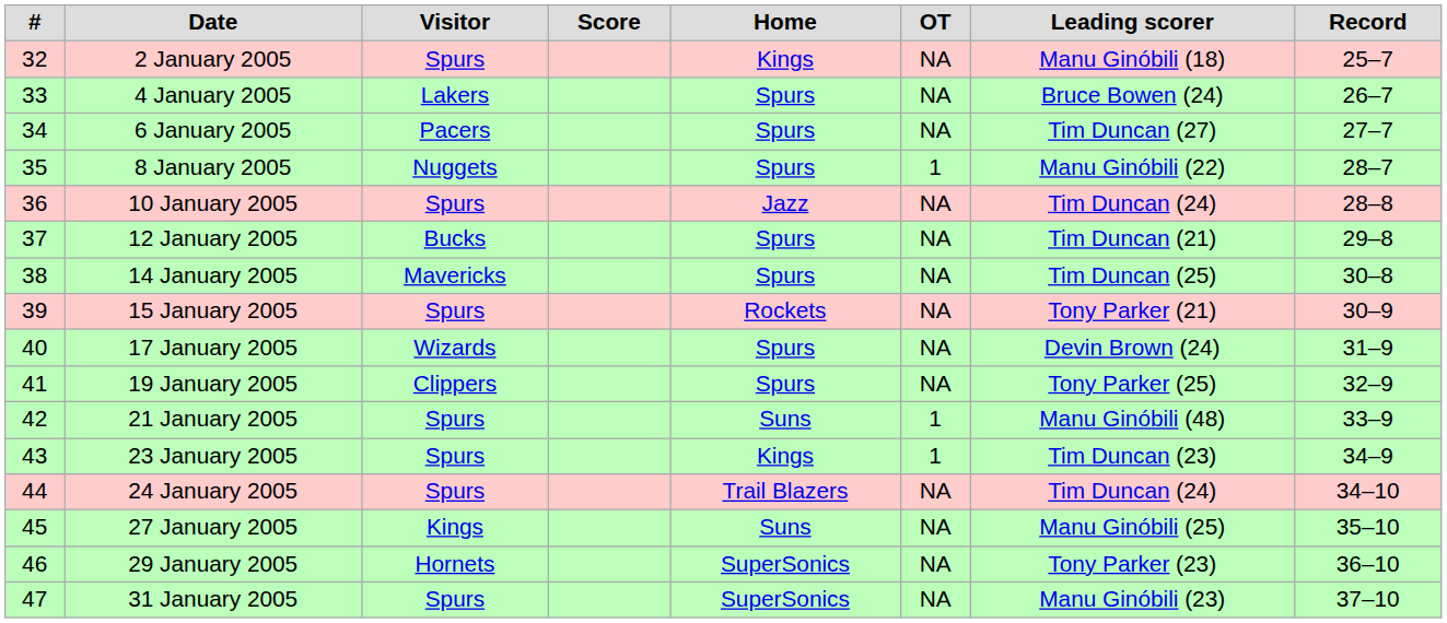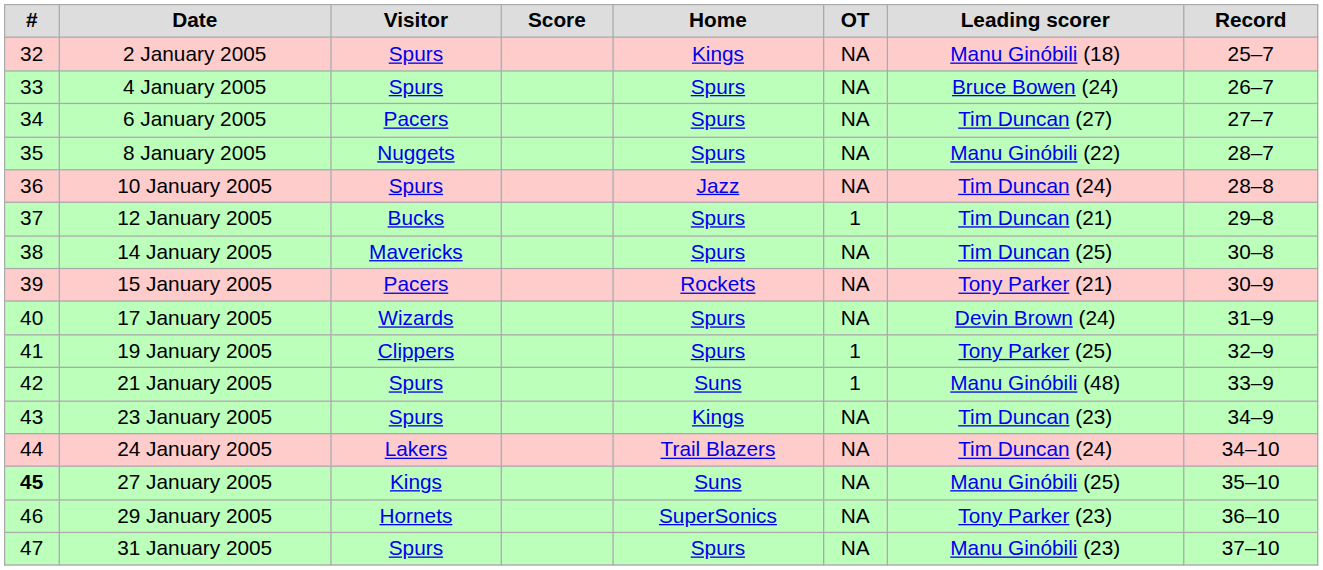 <table class="wikitable" width="80%">
 <tr align="center"  bgcolor="#dddddd">
 <td><strong>#</strong></td>
 <td><strong>Date</strong></td>
 <td><strong>Visitor</strong></td>
 <td><strong>Score</strong></td>
 <td><strong>Home</strong></td>
 <td><strong>OT</strong></td>
 <td><strong>Leading scorer</strong></td>
 <td><strong>Record</strong></td>
 </tr>
 <tr align="center" bgcolor="#ffcccc">
 <td>32</td>
 <td>2 January 2005</td>
 <td><a href='#'>Spurs</a></td>
 <td></td>
 <td><a href='#'>Kings</a></td>
 <td>NA</td>
 <td><a href='#'>Manu Ginóbili</a> (18)</td>
 <td>25–7</td>
 </tr>
 <tr align="center" bgcolor="#bbffbb">
 <td>33</td>
 <td>4 January 2005</td>
-<td><a href='#'>Lakers</a></td>
+<td><a href='#'>Spurs</a></td>
 <td></td>
 <td><a href='#'>Spurs</a></td>
 <td>NA</td>
 <td><a href='#'>Bruce Bowen</a> (24)</td>
 <td>26–7</td>
 </tr>
 <tr align="center" bgcolor="#bbffbb">
 <td>34</td>
 <td>6 January 2005</td>
 <td><a href='#'>Pacers</a></td>
 <td></td>
 <td><a href='#'>Spurs</a></td>
 <td>NA</td>
 <td><a href='#'>Tim Duncan</a> (27)</td>
 <td>27–7</td>
 </tr>
 <tr align="center" bgcolor="#bbffbb">
 <td>35</td>
 <td>8 January 2005</td>
 <td><a href='#'>Nuggets</a></td>
 <td></td>
 <td><a href='#'>Spurs</a></td>
-<td>1</td>
+<td>NA</td>
 <td><a href='#'>Manu Ginóbili</a> (22)</td>
 <td>28–7</td>
 </tr>
 <tr align="center" bgcolor="#ffcccc">
 <td>36</td>
 <td>10 January 2005</td>
 <td><a href='#'>Spurs</a></td>
 <td></td>
 <td><a href='#'>Jazz</a></td>
 <td>NA</td>
 <td><a href='#'>Tim Duncan</a> (24)</td>
 <td>28–8</td>
 </tr>
 <tr align="center" bgcolor="#bbffbb">
 <td>37</td>
 <td>12 January 2005</td>
 <td><a href='#'>Bucks</a></td>
 <td></td>
 <td><a href='#'>Spurs</a></td>
-<td>NA</td>
+<td>1</td>
 <td><a href='#'>Tim Duncan</a> (21)</td>
 <td>29–8</td>
 </tr>
 <tr align="center" bgcolor="#bbffbb">
 <td>38</td>
 <td>14 January 2005</td>
 <td><a href='#'>Mavericks</a></td>
 <td></td>
 <td><a href='#'>Spurs</a></td>
 <td>NA</td>
 <td><a href='#'>Tim Duncan</a> (25)</td>
 <td>30–8</td>
 </tr>
 <tr align="center" bgcolor="#ffcccc">
 <td>39</td>
 <td>15 January 2005</td>
-<td><a href='#'>Spurs</a></td>
+<td><a href='#'>Pacers</a></td>
 <td></td>
 <td><a href='#'>Rockets</a></td>
 <td>NA</td>
 <td><a href='#'>Tony Parker</a> (21)</td>
 <td>30–9</td>
 </tr>
 <tr align="center" bgcolor="#bbffbb">
 <td>40</td>
 <td>17 January 2005</td>
 <td><a href='#'>Wizards</a></td>
 <td></td>
 <td><a href='#'>Spurs</a></td>
 <td>NA</td>
 <td><a href='#'>Devin Brown</a> (24)</td>
 <td>31–9</td>
 </tr>
 <tr align="center" bgcolor="#bbffbb">
 <td>41</td>
 <td>19 January 2005</td>
 <td><a href='#'>Clippers</a></td>
 <td></td>
 <td><a href='#'>Spurs</a></td>
-<td>NA</td>
+<td>1</td>
 <td><a href='#'>Tony Parker</a> (25)</td>
 <td>32–9</td>
 </tr>
 <tr align="center" bgcolor="#bbffbb">
 <td>42</td>
 <td>21 January 2005</td>
 <td><a href='#'>Spurs</a></td>
 <td></td>
 <td><a href='#'>Suns</a></td>
 <td>1</td>
 <td><a href='#'>Manu Ginóbili</a> (48)</td>
 <td>33–9</td>
 </tr>
 <tr align="center" bgcolor="#bbffbb">
 <td>43</td>
 <td>23 January 2005</td>
 <td><a href='#'>Spurs</a></td>
 <td></td>
 <td><a href='#'>Kings</a></td>
-<td>1</td>
+<td>NA</td>
 <td><a href='#'>Tim Duncan</a> (23)</td>
 <td>34–9</td>
 </tr>
 <tr align="center" bgcolor="#ffcccc">
 <td>44</td>
 <td>24 January 2005</td>
-<td><a href='#'>Spurs</a></td>
+<td><a href='#'>Lakers</a></td>
 <td></td>
 <td><a href='#'>Trail Blazers</a></td>
 <td>NA</td>
 <td><a href='#'>Tim Duncan</a> (24)</td>
 <td>34–10</td>
 </tr>
 <tr align="center" bgcolor="#bbffbb">
-<td>45</td>
+<td><strong>45</strong></td>
 <td>27 January 2005</td>
 <td><a href='#'>Kings</a></td>
 <td></td>
 <td><a href='#'>Suns</a></td>
 <td>NA</td>
 <td><a href='#'>Manu Ginóbili</a> (25)</td>
 <td>35–10</td>
 </tr>
 <tr align="center" bgcolor="#bbffbb">
 <td>46</td>
 <td>29 January 2005</td>
 <td><a href='#'>Hornets</a></td>
 <td></td>
 <td><a href='#'>SuperSonics</a></td>
 <td>NA</td>
 <td><a href='#'>Tony Parker</a> (23)</td>
 <td>36–10</td>
 </tr>
 <tr align="center" bgcolor="#bbffbb">
 <td>47</td>
 <td>31 January 2005</td>
 <td><a href='#'>Spurs</a></td>
 <td></td>
-<td><a href='#'>SuperSonics</a></td>
+<td><a href='#'>Spurs</a></td>
 <td>NA</td>
 <td><a href='#'>Manu Ginóbili</a> (23)</td>
 <td>37–10</td>
 </tr>
 </table>
